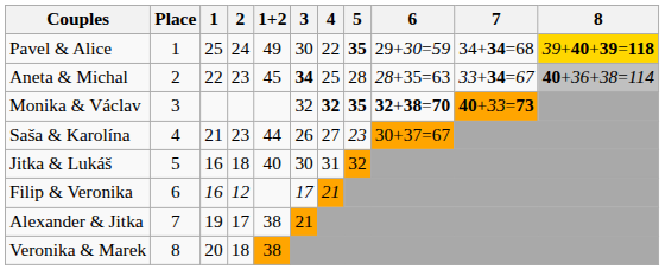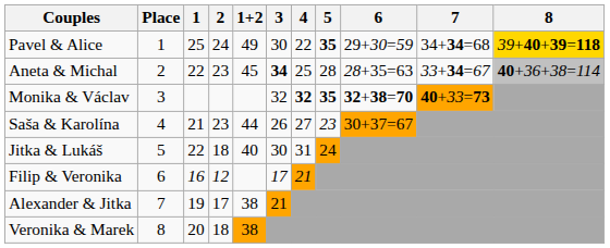 <table class="wikitable sortable" style="margin:auto;text-align:center;">
 <tr>
 <th>Couples</th>
 <th>Place</th>
 <th>1</th>
 <th>2</th>
 <th>1+2</th>
 <th>3</th>
 <th>4</th>
 <th>5</th>
 <th>6</th>
 <th>7</th>
 <th>8</th>
 </tr>
 <tr>
 <td style="text-align:left;">Pavel & Alice</td>
 <td style="text-align:center;">1</td>
 <td>25</td>
 <td>24</td>
 <td>49</td>
 <td>30</td>
 <td>22</td>
 <td><span><strong>35</strong></span></td>
 <td>29+<span><em>30</em></span>=<span><em>59</em></span></td>
 <td>34+<span><strong>34</strong></span>=68</td>
 <td style="background:gold;"><span><em>39</em></span>+<span><strong>40</strong></span>+<span><strong>39</strong></span>=<span><strong>118</strong></span></td>
 </tr>
 <tr>
 <td style="text-align:left;">Aneta & Michal</td>
 <td style="text-align:center;">2</td>
 <td>22</td>
 <td>23</td>
 <td>45</td>
 <td><span><strong>34</strong></span></td>
 <td>25</td>
 <td>28</td>
 <td><span><em>28</em></span>+35=63</td>
 <td><span><em>33</em></span>+<span><strong>34</strong></span>=<span><em>67</em></span></td>
 <td style="background:silver;"><span><strong>40</strong></span>+<span><em>36</em></span>+<span><em>38</em></span>=<span><em>114</em></span></td>
 </tr>
 <tr>
 <td style="text-align:left;">Monika & Václav</td>
 <td style="text-align:center;">3</td>
 <td></td>
 <td></td>
 <td></td>
 <td>32</td>
 <td><span><strong>32</strong></span></td>
 <td><span><strong>35</strong></span></td>
 <td><span><strong>32</strong></span>+<span><strong>38</strong></span>=<span><strong>70</strong></span></td>
 <td style="background:orange;"><span><strong>40</strong></span>+<span><em>33</em></span>=<span><strong>73</strong></span></td>
 <td bgcolor="darkgray" colspan="10"></td>
 </tr>
 <tr>
 <td style="text-align:left;">Saša & Karolína</td>
 <td style="text-align:center;">4</td>
 <td>21</td>
 <td>23</td>
 <td>44</td>
 <td>26</td>
 <td>27</td>
 <td><span><em>23</em></span></td>
 <td style="background:orange;">30+37=67</td>
 <td bgcolor="darkgray" colspan="10"></td>
 </tr>
 <tr>
 <td style="text-align:left;">Jitka & Lukáš</td>
 <td style="text-align:center;">5</td>
-<td>16</td>
+<td>22</td>
 <td>18</td>
 <td>40</td>
 <td>30</td>
 <td>31</td>
-<td style="background:orange;">32</td>
+<td style="background:orange;">24</td>
 <td bgcolor="darkgray" colspan="10"></td>
 </tr>
 <tr>
 <td style="text-align:left;">Filip & Veronika</td>
 <td style="text-align:center;">6</td>
 <td><span><em>16</em></span></td>
 <td><span><em>12</em></span></td>
 <td></td>
 <td><span><em>17</em></span></td>
 <td style="background:orange;"><span><em>21</em></span></td>
 <td bgcolor="darkgray" colspan="10"></td>
 </tr>
 <tr>
 <td style="text-align:left;">Alexander & Jitka</td>
 <td style="text-align:center;">7</td>
 <td>19</td>
 <td>17</td>
 <td>38</td>
 <td style="background:orange;">21</td>
 <td bgcolor="darkgray" colspan="10"></td>
 </tr>
 <tr>
 <td style="text-align:left;">Veronika & Marek</td>
 <td style="text-align:center;">8</td>
 <td>20</td>
 <td>18</td>
 <td style="background:orange;">38</td>
 <td colspan="10" bgcolor="darkgray"></td>
 </tr>
 </table>
